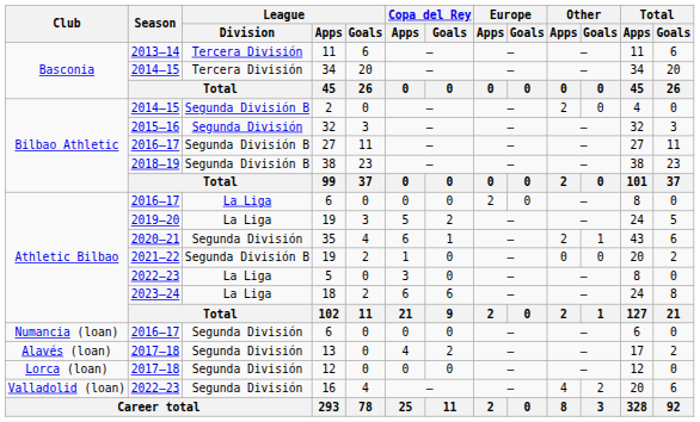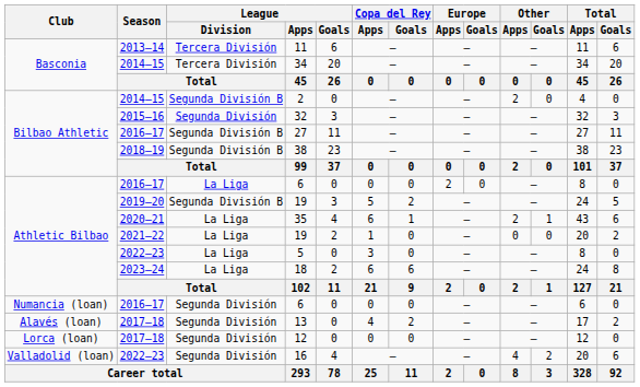 <table class="wikitable" style="text-align:center">
 <tr>
 <th rowspan="2">Club</th>
 <th rowspan="2">Season</th>
 <th colspan="3">League</th>
 <th colspan="2"><a href='#'>Copa del Rey</a></th>
 <th colspan="2">Europe</th>
 <th colspan="2">Other</th>
 <th colspan="2">Total</th>
 </tr>
 <tr>
 <th>Division</th>
 <th>Apps</th>
 <th>Goals</th>
 <th>Apps</th>
 <th>Goals</th>
 <th>Apps</th>
 <th>Goals</th>
 <th>Apps</th>
 <th>Goals</th>
 <th>Apps</th>
 <th>Goals</th>
 </tr>
 <tr>
 <td rowspan="3"><a href='#'>Basconia</a></td>
 <td><a href='#'>2013–14</a></td>
 <td><a href='#'>Tercera División</a></td>
 <td>11</td>
 <td>6</td>
 <td colspan="2">—</td>
 <td colspan="2">—</td>
 <td colspan="2">—</td>
 <td>11</td>
 <td>6</td>
 </tr>
 <tr>
 <td><a href='#'>2014–15</a></td>
 <td>Tercera División</td>
 <td>34</td>
 <td>20</td>
 <td colspan="2">—</td>
 <td colspan="2">—</td>
 <td colspan="2">—</td>
 <td>34</td>
 <td>20</td>
 </tr>
 <tr>
 <th colspan="2">Total</th>
 <th>45</th>
 <th>26</th>
 <th>0</th>
 <th>0</th>
 <th>0</th>
 <th>0</th>
 <th>0</th>
 <th>0</th>
 <th>45</th>
 <th>26</th>
 </tr>
 <tr>
 <td rowspan="5"><a href='#'>Bilbao Athletic</a></td>
 <td><a href='#'>2014–15</a></td>
 <td><a href='#'>Segunda División B</a></td>
 <td>2</td>
 <td>0</td>
 <td colspan="2">—</td>
 <td colspan="2">—</td>
 <td>2</td>
 <td>0</td>
 <td>4</td>
 <td>0</td>
 </tr>
 <tr>
 <td><a href='#'>2015–16</a></td>
 <td><a href='#'>Segunda División</a></td>
 <td>32</td>
 <td>3</td>
 <td colspan="2">—</td>
 <td colspan="2">—</td>
 <td colspan="2">—</td>
 <td>32</td>
 <td>3</td>
 </tr>
 <tr>
 <td><a href='#'>2016–17</a></td>
 <td>Segunda División B</td>
 <td>27</td>
 <td>11</td>
 <td colspan="2">—</td>
 <td colspan="2">—</td>
 <td colspan="2">—</td>
 <td>27</td>
 <td>11</td>
 </tr>
 <tr>
 <td><a href='#'>2018–19</a></td>
 <td>Segunda División B</td>
 <td>38</td>
 <td>23</td>
 <td colspan="2">—</td>
 <td colspan="2">—</td>
 <td colspan="2">—</td>
 <td>38</td>
 <td>23</td>
 </tr>
 <tr>
 <th colspan="2">Total</th>
 <th>99</th>
 <th>37</th>
 <th>0</th>
 <th>0</th>
 <th>0</th>
 <th>0</th>
 <th>2</th>
 <th>0</th>
 <th>101</th>
 <th>37</th>
 </tr>
 <tr>
 <td rowspan="7"><a href='#'>Athletic Bilbao</a></td>
 <td><a href='#'>2016–17</a></td>
 <td><a href='#'>La Liga</a></td>
 <td>6</td>
 <td>0</td>
 <td>0</td>
 <td>0</td>
 <td>2</td>
 <td>0</td>
 <td colspan="2">—</td>
 <td>8</td>
 <td>0</td>
 </tr>
 <tr>
 <td><a href='#'>2019–20</a></td>
-<td>La Liga</td>
+<td>Segunda División B</td>
 <td>19</td>
 <td>3</td>
 <td>5</td>
 <td>2</td>
 <td colspan="2">—</td>
 <td colspan="2">—</td>
 <td>24</td>
 <td>5</td>
 </tr>
 <tr>
 <td><a href='#'>2020–21</a></td>
-<td>Segunda División</td>
+<td>La Liga</td>
 <td>35</td>
 <td>4</td>
 <td>6</td>
 <td>1</td>
 <td colspan="2">—</td>
 <td>2</td>
 <td>1</td>
 <td>43</td>
 <td>6</td>
 </tr>
 <tr>
 <td><a href='#'>2021–22</a></td>
-<td>Segunda División B</td>
+<td>La Liga</td>
 <td>19</td>
 <td>2</td>
 <td>1</td>
 <td>0</td>
 <td colspan="2">—</td>
 <td>0</td>
 <td>0</td>
 <td>20</td>
 <td>2</td>
 </tr>
 <tr>
 <td><a href='#'>2022–23</a></td>
 <td>La Liga</td>
 <td>5</td>
 <td>0</td>
 <td>3</td>
 <td>0</td>
 <td colspan="2">—</td>
 <td colspan="2">—</td>
 <td>8</td>
 <td>0</td>
 </tr>
 <tr>
 <td><a href='#'>2023–24</a></td>
 <td>La Liga</td>
 <td>18</td>
 <td>2</td>
 <td>6</td>
 <td>6</td>
 <td colspan="2">—</td>
 <td colspan="2">—</td>
 <td>24</td>
 <td>8</td>
 </tr>
 <tr>
 <th colspan="2">Total</th>
 <th>102</th>
 <th>11</th>
 <th>21</th>
 <th>9</th>
 <th>2</th>
 <th>0</th>
 <th>2</th>
 <th>1</th>
 <th>127</th>
 <th>21</th>
 </tr>
 <tr>
 <td><a href='#'>Numancia</a> (loan)</td>
 <td><a href='#'>2016–17</a></td>
 <td>Segunda División</td>
 <td>6</td>
 <td>0</td>
 <td>0</td>
 <td>0</td>
 <td colspan="2">—</td>
 <td colspan="2">—</td>
 <td>6</td>
 <td>0</td>
 </tr>
 <tr>
 <td><a href='#'>Alavés</a> (loan)</td>
 <td><a href='#'>2017–18</a></td>
 <td>Segunda División</td>
 <td>13</td>
 <td>0</td>
 <td>4</td>
 <td>2</td>
 <td colspan="2">—</td>
 <td colspan="2">—</td>
 <td>17</td>
 <td>2</td>
 </tr>
 <tr>
 <td><a href='#'>Lorca</a> (loan)</td>
 <td><a href='#'>2017–18</a></td>
 <td>Segunda División</td>
 <td>12</td>
 <td>0</td>
 <td>0</td>
 <td>0</td>
 <td colspan="2">—</td>
 <td colspan="2">—</td>
 <td>12</td>
 <td>0</td>
 </tr>
 <tr>
 <td><a href='#'>Valladolid</a> (loan)</td>
 <td><a href='#'>2022–23</a></td>
 <td>Segunda División</td>
 <td>16</td>
 <td>4</td>
 <td colspan="2">—</td>
 <td colspan="2">—</td>
 <td>4</td>
 <td>2</td>
 <td>20</td>
 <td>6</td>
 </tr>
 <tr>
 <th colspan="3">Career total</th>
 <th>293</th>
 <th>78</th>
 <th>25</th>
 <th>11</th>
 <th>2</th>
 <th>0</th>
 <th>8</th>
 <th>3</th>
 <th>328</th>
 <th>92</th>
 </tr>
 </table>
